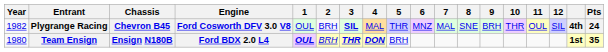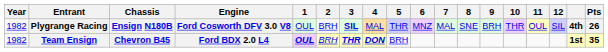 <table class="wikitable" style="text-align:center; font-size:90%">
 <tr>
 <th>Year</th>
 <th>Entrant</th>
 <th>Chassis</th>
 <th>Engine</th>
 <th>1</th>
 <th>2</th>
 <th>3</th>
 <th>4</th>
 <th>5</th>
 <th>6</th>
 <th>7</th>
 <th>8</th>
 <th>9</th>
 <th>10</th>
 <th>11</th>
 <th>12</th>
 <th></th>
 <th>Pts</th>
 </tr>
 <tr>
 <td><a href='#'>1982</a></td>
 <th>Plygrange Racing</th>
-<th><a href='#'>Chevron B45</a></th>
+<th><a href='#'>Ensign</a> <a href='#'>N180B</a></th>
 <th><a href='#'>Ford Cosworth DFV</a> 3.0 <a href='#'>V8</a></th>
 <td style="background:#dfffdf;"><a href='#'>OUL</a><br></td>
 <td><a href='#'>BRH</a></td>
 <td style="background:#dfffdf;"><strong><a href='#'>SIL</a><br></strong></td>
 <td style="background:#ffdf9f;"><a href='#'>MAL</a><br></td>
 <td style="background:#CFCFFF;"><a href='#'>THR</a><br></td>
 <td style="background:#efcfff;"><a href='#'>MNZ</a><br></td>
 <td style="background:#dfffdf;"><a href='#'>MAL</a><br></td>
 <td style="background:#dfffdf;"><a href='#'>SNE</a><br></td>
 <td style="background:#dfffdf;"><a href='#'>BRH</a><br></td>
 <td style="background:#efcfff;"><a href='#'>THR</a><br></td>
 <td style="background:#FFFFBF;"><a href='#'>OUL</a><br></td>
 <td style="background:#CFCFFF;"><a href='#'>SIL</a><br></td>
 <th>4th</th>
-<th>24</th>
+<th>26</th>
 </tr>
 <tr>
-<td><a href='#'>1980</a></td>
+<td><a href='#'>1982</a></td>
 <th><a href='#'>Team Ensign</a></th>
-<th><a href='#'>Ensign</a> <a href='#'>N180B</a></th>
+<th><a href='#'>Chevron B45</a></th>
 <th><a href='#'>Ford BDX</a> 2.0 <a href='#'>L4</a></th>
 <td style="background:#efcfff;"><strong><em><a href='#'>OUL</a></em></strong><br></td>
 <td style="background:#FFFFBF;"><em><a href='#'>BRH</a></em><br></td>
 <td style="background:#FFFFBF;"><strong><em><a href='#'>THR</a></em></strong><br></td>
 <td style="background:#FFFFBF;"><strong><em><a href='#'>DON</a></em></strong><br></td>
 <td><a href='#'>BRH</a></td>
 <td></td>
 <td></td>
 <td></td>
 <td></td>
 <td></td>
 <td></td>
 <td></td>
 <th style="background:#FFFFBF;">1st</th>
 <th style="background:#FFFFBF;">35</th>
 </tr>
 </table>
